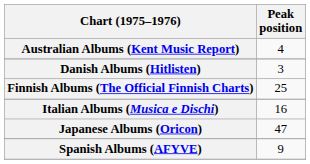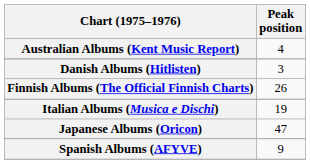 <table class="wikitable sortable plainrowheaders">
 <tr>
 <th scope="col">Chart (1975–1976)</th>
 <th scope="col">Peak<br>position</th>
 </tr>
 <tr>
 <th scope="row">Australian Albums (<a href='#'>Kent Music Report</a>)</th>
 <td align="center">4</td>
 </tr>
 <tr>
 </tr>
 <tr>
 <th scope="row">Danish Albums (<a href='#'>Hitlisten</a>)</th>
 <td align="center">3</td>
 </tr>
 <tr>
 <th scope="row">Finnish Albums (<a href='#'>The Official Finnish Charts</a>)</th>
-<td align="center">25</td>
+<td align="center">26</td>
 </tr>
 <tr>
 </tr>
 <tr>
 <th scope="row">Italian Albums (<em><a href='#'>Musica e Dischi</a></em>)</th>
-<td align="center">16</td>
+<td align="center">19</td>
 </tr>
 <tr>
 <th scope="row">Japanese Albums (<a href='#'>Oricon</a>)</th>
 <td align="center">47</td>
 </tr>
 <tr>
 </tr>
 <tr>
 </tr>
 <tr>
 <th scope="row">Spanish Albums (<a href='#'>AFYVE</a>)</th>
 <td align="center">9</td>
 </tr>
 <tr>
 </tr>
 <tr>
 </tr>
 <tr>
 </tr>
 </table>
